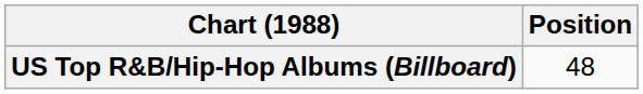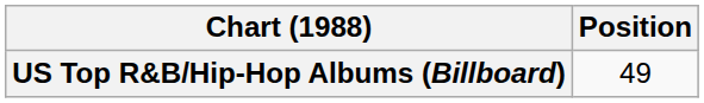 <table class="wikitable plainrowheaders" style="text-align:center">
 <tr>
 <th scope="col">Chart (1988)</th>
 <th scope="col">Position</th>
 </tr>
 <tr>
 <th scope="row">US Top R&B/Hip-Hop Albums (<em>Billboard</em>)</th>
-<td>48</td>
+<td>49</td>
 </tr>
 </table>
